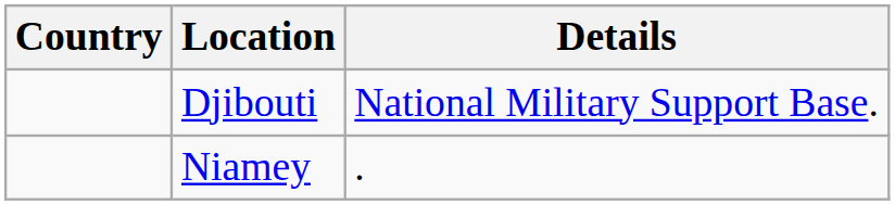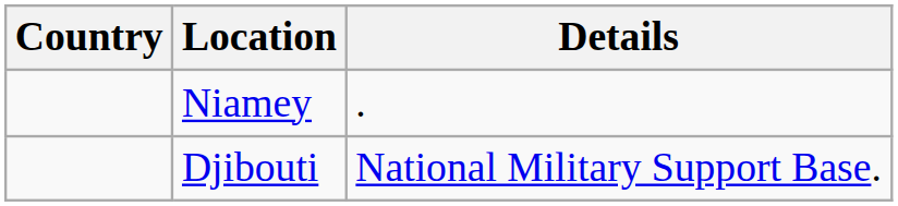 <table class="wikitable">
 <tr>
 <th>Country</th>
 <th>Location</th>
 <th>Details</th>
 </tr>
 <tr>
 <td></td>
+<td><a href='#'>Niamey</a></td>
+<td>.</td>
+</tr>
+<tr>
+<td></td>
 <td><a href='#'>Djibouti</a></td>
 <td><a href='#'>National Military Support Base</a>.</td>
 </tr>
-<tr>
-<td></td>
-<td><a href='#'>Niamey</a></td>
-<td>.</td>
-</tr>
 </table>
